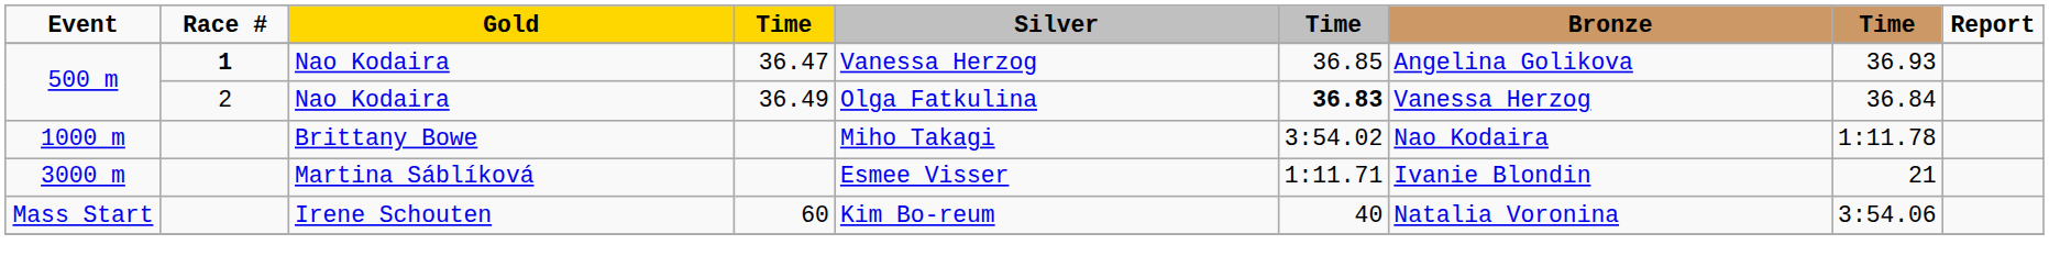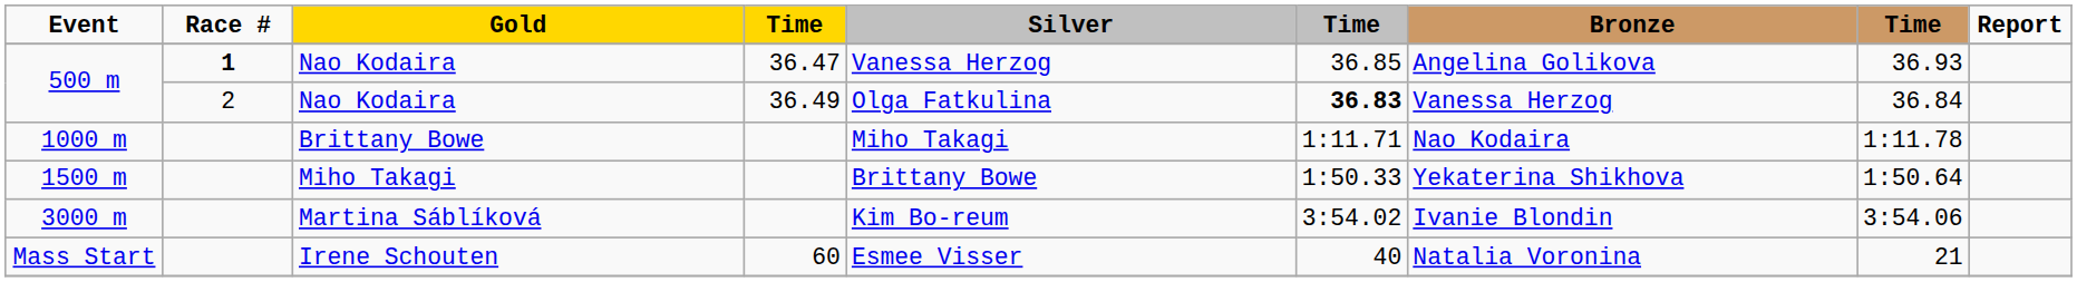 <table class="wikitable">
 <tr>
 <td width="80" align="center"><strong>Event</strong></td>
 <td width="65" align="center"><strong>Race #</strong></td>
 <td width="240" bgcolor="gold"  align="center"><strong>Gold</strong></td>
 <td width="50" bgcolor="gold" align="center"><strong>Time</strong></td>
 <td width="240" bgcolor="silver"  align="center"><strong>Silver</strong></td>
 <td width="50" bgcolor="silver" align="center"><strong>Time</strong></td>
 <td width="240" bgcolor="#CC9966"  align="center"><strong>Bronze</strong></td>
 <td width="50" bgcolor="#CC9966" align="center"><strong>Time</strong></td>
 <td width="50" align="center"><strong>Report</strong></td>
 </tr>
 <tr bgcolor="#cccccc">
 </tr>
 <tr>
 <td rowspan=2 align="center"><a href='#'>500 m</a></td>
 <td align="center"><strong>1</strong></td>
 <td> <a href='#'>Nao Kodaira</a></td>
 <td align="right">36.47</td>
 <td> <a href='#'>Vanessa Herzog</a></td>
 <td align="right">36.85</td>
 <td> <a href='#'>Angelina Golikova</a></td>
 <td align="right">36.93</td>
 <td align="center"></td>
 </tr>
 <tr>
 <td align="center">2</td>
 <td> <a href='#'>Nao Kodaira</a></td>
 <td align="right">36.49</td>
 <td> <a href='#'>Olga Fatkulina</a></td>
 <td align="right"><strong>36.83</strong></td>
 <td> <a href='#'>Vanessa Herzog</a></td>
 <td align="right">36.84</td>
 <td align="center"></td>
 </tr>
 <tr>
 <td align="center"><a href='#'>1000 m</a></td>
 <td align="center"></td>
 <td> <a href='#'>Brittany Bowe</a></td>
 <td align="right"></td>
 <td> <a href='#'>Miho Takagi</a></td>
-<td align="right">3:54.02</td>
+<td align="right">1:11.71</td>
 <td> <a href='#'>Nao Kodaira</a></td>
 <td align="right">1:11.78</td>
+<td align="center"></td>
+</tr>
+<tr>
+<td align="center"><a href='#'>1500 m</a></td>
+<td align="center"></td>
+<td> <a href='#'>Miho Takagi</a></td>
+<td align="right"></td>
+<td> <a href='#'>Brittany Bowe</a></td>
+<td align="right">1:50.33</td>
+<td> <a href='#'>Yekaterina Shikhova</a></td>
+<td align="right">1:50.64</td>
 <td align="center"></td>
 </tr>
 <tr>
 <td align="center"><a href='#'>3000 m</a></td>
 <td align="center"></td>
 <td> <a href='#'>Martina Sáblíková</a></td>
 <td align="right"></td>
-<td> <a href='#'>Esmee Visser</a></td>
-<td align="right">1:11.71</td>
+<td> <a href='#'>Kim Bo-reum</a></td>
+<td align="right">3:54.02</td>
 <td> <a href='#'>Ivanie Blondin</a></td>
-<td align="right">21</td>
+<td align="right">3:54.06</td>
 <td align="center"></td>
 </tr>
 <tr>
 <td align="center"><a href='#'>Mass Start</a></td>
 <td align="center"></td>
 <td> <a href='#'>Irene Schouten</a></td>
 <td align="right">60</td>
-<td> <a href='#'>Kim Bo-reum</a></td>
+<td> <a href='#'>Esmee Visser</a></td>
 <td align="right">40</td>
 <td> <a href='#'>Natalia Voronina</a></td>
-<td align="right">3:54.06</td>
+<td align="right">21</td>
 <td align="center"></td>
 </tr>
 <tr>
 </tr>
 </table>
